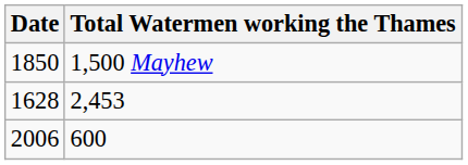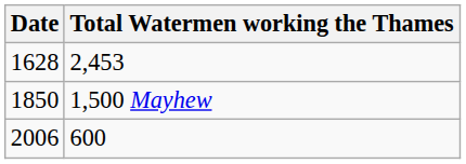 <table class="wikitable">
 <tr>
 <th>Date</th>
 <th>Total Watermen working the Thames</th>
 </tr>
 <tr>
+<td>1628</td>
+<td>2,453</td>
+</tr>
+<tr>
 <td>1850</td>
 <td>1,500 <a href='#'><em>Mayhew</em></a></td>
-</tr>
-<tr>
-<td>1628</td>
-<td>2,453</td>
 </tr>
 <tr>
 <td>2006</td>
 <td>600</td>
 </tr>
 </table>
